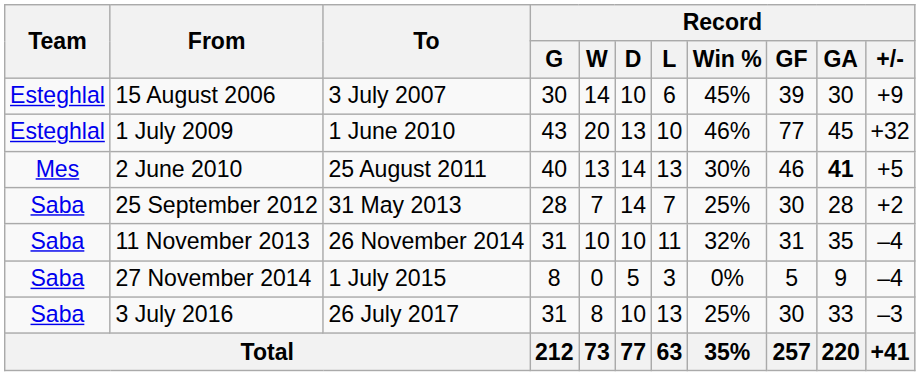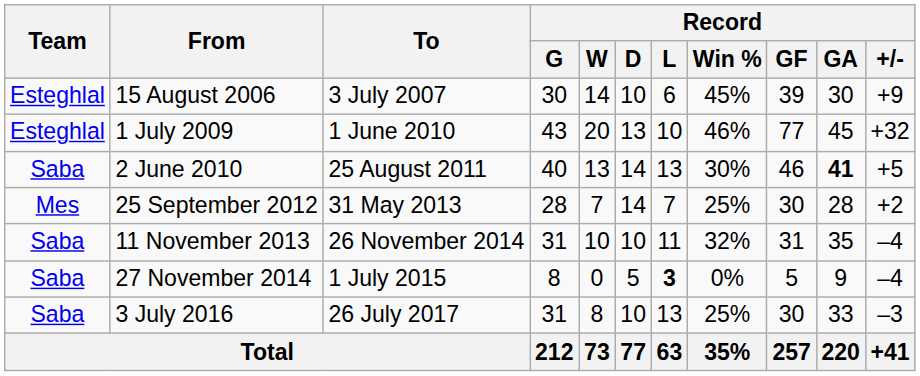 <table class="wikitable" style="text-align: center">
 <tr>
 <th rowspan="2">Team</th>
 <th rowspan="2">From</th>
 <th rowspan="2">To</th>
 <th colspan="8">Record</th>
 </tr>
 <tr>
 <th>G</th>
 <th>W</th>
 <th>D</th>
 <th>L</th>
 <th>Win %</th>
 <th>GF</th>
 <th>GA</th>
 <th>+/-</th>
 </tr>
 <tr>
 <td><a href='#'>Esteghlal</a></td>
 <td align="left">15 August 2006</td>
 <td align="left">3 July 2007</td>
 <td>30</td>
 <td>14</td>
 <td>10</td>
 <td>6</td>
 <td>45%</td>
 <td>39</td>
 <td>30</td>
 <td>+9</td>
 </tr>
 <tr>
 <td><a href='#'>Esteghlal</a></td>
 <td align="left">1 July 2009</td>
 <td align="left">1 June 2010</td>
 <td>43</td>
 <td>20</td>
 <td>13</td>
 <td>10</td>
 <td>46%</td>
 <td>77</td>
 <td>45</td>
 <td>+32</td>
 </tr>
 <tr>
-<td><a href='#'>Mes</a></td>
+<td><a href='#'>Saba</a></td>
 <td align="left">2 June 2010</td>
 <td align="left">25 August 2011</td>
 <td>40</td>
 <td>13</td>
 <td>14</td>
 <td>13</td>
 <td>30%</td>
 <td>46</td>
 <td><strong>41</strong></td>
 <td>+5</td>
 </tr>
 <tr>
-<td><a href='#'>Saba</a></td>
+<td><a href='#'>Mes</a></td>
 <td align="left">25 September 2012</td>
 <td align="left">31 May 2013</td>
 <td>28</td>
 <td>7</td>
 <td>14</td>
 <td>7</td>
 <td>25%</td>
 <td>30</td>
 <td>28</td>
 <td>+2</td>
 </tr>
 <tr>
 <td><a href='#'>Saba</a></td>
 <td align="left">11 November 2013</td>
 <td align="left">26 November 2014</td>
 <td>31</td>
 <td>10</td>
 <td>10</td>
 <td>11</td>
 <td>32%</td>
 <td>31</td>
 <td>35</td>
 <td>–4</td>
 </tr>
 <tr>
 <td><a href='#'>Saba</a></td>
 <td align="left">27 November 2014</td>
 <td align="left">1 July 2015</td>
 <td>8</td>
 <td>0</td>
 <td>5</td>
-<td>3</td>
+<td><strong>3</strong></td>
 <td>0%</td>
 <td>5</td>
 <td>9</td>
 <td>–4</td>
 </tr>
 <tr>
 <td><a href='#'>Saba</a></td>
 <td align="left">3 July 2016</td>
 <td align="left">26 July 2017</td>
 <td>31</td>
 <td>8</td>
 <td>10</td>
 <td>13</td>
 <td>25%</td>
 <td>30</td>
 <td>33</td>
 <td>–3</td>
 </tr>
 <tr>
 <th colspan="3">Total</th>
 <th>212</th>
 <th>73</th>
 <th>77</th>
 <th>63</th>
 <th>35%</th>
 <th>257</th>
 <th>220</th>
 <th>+41</th>
 </tr>
 </table>
